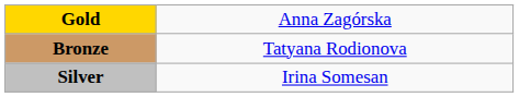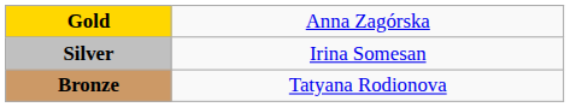 <table class="wikitable" style="text-align:center; " width="35%">
 <tr>
 <td bgcolor="gold"><strong>Gold</strong></td>
 <td><a href='#'>Anna Zagórska</a><br>  <small><em></em></small></td>
 </tr>
 <tr>
+<td bgcolor="silver"><strong>Silver</strong></td>
+<td><a href='#'>Irina Somesan</a><br>  <small><em></em></small></td>
+</tr>
+<tr>
 <td bgcolor="CC9966"><strong>Bronze</strong></td>
 <td><a href='#'>Tatyana Rodionova</a><br>  <small><em></em></small></td>
 </tr>
-<tr>
-<td bgcolor="silver"><strong>Silver</strong></td>
-<td><a href='#'>Irina Somesan</a><br>  <small><em></em></small></td>
-</tr>
 </table>
